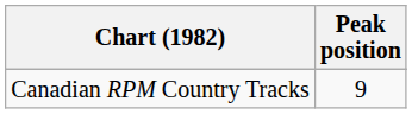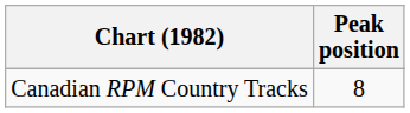 <table class="wikitable sortable">
 <tr>
 <th align="left">Chart (1982)</th>
 <th align="center">Peak<br>position</th>
 </tr>
 <tr>
 </tr>
 <tr>
 <td align="left">Canadian <em>RPM</em> Country Tracks</td>
-<td align="center">9</td>
+<td align="center">8</td>
 </tr>
 </table>
